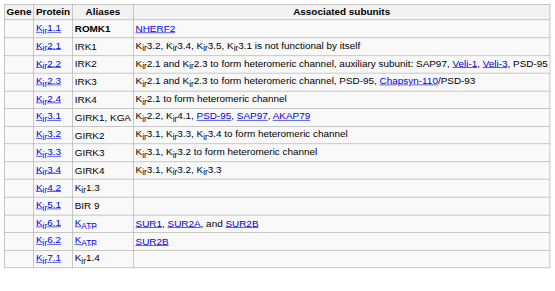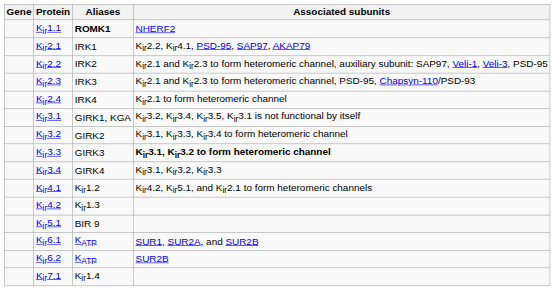 <table class="sortable wikitable">
 <tr>
 <th><strong>Gene</strong></th>
 <th><strong>Protein</strong></th>
 <th><strong>Aliases</strong></th>
 <th><strong>Associated subunits</strong></th>
 </tr>
 <tr>
 <td></td>
 <td><a href='#'>K<sub>ir</sub>1.1</a></td>
 <td><strong>ROMK1</strong></td>
 <td><a href='#'>NHERF2</a></td>
 </tr>
 <tr>
 <td></td>
 <td><a href='#'>K<sub>ir</sub>2.1</a></td>
 <td>IRK1</td>
-<td>K<sub>ir</sub>3.2, K<sub>ir</sub>3.4, K<sub>ir</sub>3.5, K<sub>ir</sub>3.1 is not functional by itself</td>
+<td>K<sub>ir</sub>2.2, K<sub>ir</sub>4.1, <a href='#'>PSD-95</a>, <a href='#'>SAP97</a>, <a href='#'>AKAP79</a></td>
 </tr>
 <tr>
 <td></td>
 <td><a href='#'>K<sub>ir</sub>2.2</a></td>
 <td>IRK2</td>
 <td>K<sub>ir</sub>2.1 and K<sub>ir</sub>2.3 to form heteromeric channel, auxiliary subunit: SAP97, <a href='#'>Veli-1</a>, <a href='#'>Veli-3</a>, PSD-95</td>
 </tr>
 <tr>
 <td></td>
 <td><a href='#'>K<sub>ir</sub>2.3</a></td>
 <td>IRK3</td>
 <td>K<sub>ir</sub>2.1 and K<sub>ir</sub>2.3 to form heteromeric channel, PSD-95, <a href='#'>Chapsyn-110</a>/PSD-93</td>
 </tr>
 <tr>
 <td></td>
 <td><a href='#'>K<sub>ir</sub>2.4</a></td>
 <td>IRK4</td>
 <td>K<sub>ir</sub>2.1 to form heteromeric channel</td>
 </tr>
 <tr>
 <td></td>
 <td><a href='#'>K<sub>ir</sub>3.1</a></td>
 <td>GIRK1, KGA</td>
-<td>K<sub>ir</sub>2.2, K<sub>ir</sub>4.1, <a href='#'>PSD-95</a>, <a href='#'>SAP97</a>, <a href='#'>AKAP79</a></td>
+<td>K<sub>ir</sub>3.2, K<sub>ir</sub>3.4, K<sub>ir</sub>3.5, K<sub>ir</sub>3.1 is not functional by itself</td>
 </tr>
 <tr>
 <td></td>
 <td><a href='#'>K<sub>ir</sub>3.2</a></td>
 <td>GIRK2</td>
 <td>K<sub>ir</sub>3.1, K<sub>ir</sub>3.3, K<sub>ir</sub>3.4 to form heteromeric channel</td>
 </tr>
 <tr>
 <td></td>
 <td><a href='#'>K<sub>ir</sub>3.3</a></td>
 <td>GIRK3</td>
-<td>K<sub>ir</sub>3.1, K<sub>ir</sub>3.2 to form heteromeric channel</td>
+<td><strong>K<sub>ir</sub>3.1, K<sub>ir</sub>3.2 to form heteromeric channel</strong></td>
 </tr>
 <tr>
 <td></td>
 <td><a href='#'>K<sub>ir</sub>3.4</a></td>
 <td>GIRK4</td>
 <td>K<sub>ir</sub>3.1, K<sub>ir</sub>3.2, K<sub>ir</sub>3.3</td>
+</tr>
+<tr>
+<td></td>
+<td><a href='#'>K<sub>ir</sub>4.1</a></td>
+<td>K<sub>ir</sub>1.2</td>
+<td>K<sub>ir</sub>4.2, K<sub>ir</sub>5.1, and K<sub>ir</sub>2.1 to form heteromeric channels</td>
 </tr>
 <tr>
 <td></td>
 <td><a href='#'>K<sub>ir</sub>4.2</a></td>
 <td>K<sub>ir</sub>1.3</td>
 <td></td>
 </tr>
 <tr>
 <td></td>
 <td><a href='#'>K<sub>ir</sub>5.1</a></td>
 <td>BIR 9</td>
 <td></td>
 </tr>
 <tr>
 <td></td>
 <td><a href='#'>K<sub>ir</sub>6.1</a></td>
 <td><a href='#'>K<sub>ATP</sub></a></td>
 <td><a href='#'>SUR1</a>, <a href='#'>SUR2A</a>, and <a href='#'>SUR2B</a></td>
 </tr>
 <tr>
 <td></td>
 <td><a href='#'>K<sub>ir</sub>6.2</a></td>
 <td><a href='#'>K<sub>ATP</sub></a></td>
 <td><a href='#'>SUR2B</a></td>
 </tr>
 <tr>
 <td></td>
 <td><a href='#'>K<sub>ir</sub>7.1</a></td>
 <td>K<sub>ir</sub>1.4</td>
 <td></td>
 </tr>
 </table>
